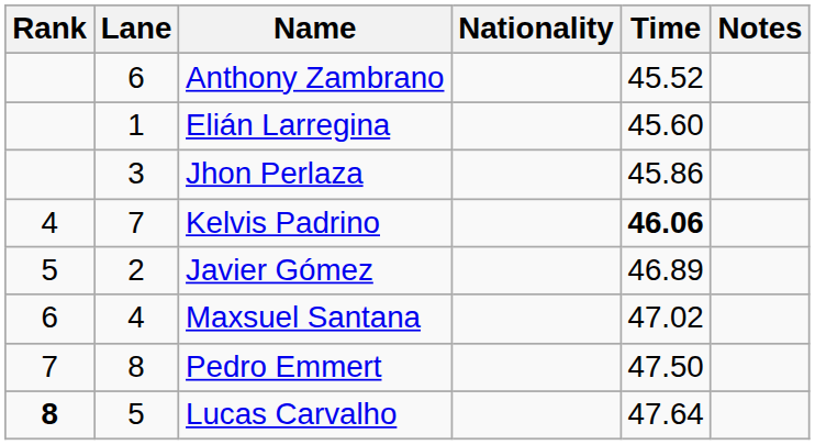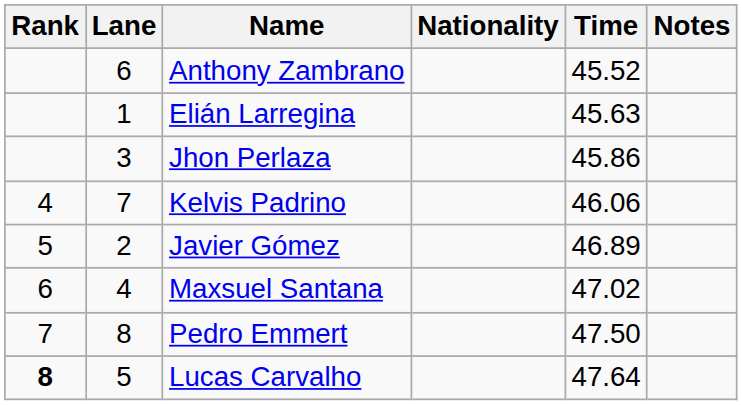 <table class="wikitable sortable" style="text-align:center">
 <tr>
 <th>Rank</th>
 <th>Lane</th>
 <th>Name</th>
 <th>Nationality</th>
 <th>Time</th>
 <th>Notes</th>
 </tr>
 <tr>
 <td></td>
 <td>6</td>
 <td align=left><a href='#'>Anthony Zambrano</a></td>
 <td align=left></td>
 <td>45.52</td>
 <td></td>
 </tr>
 <tr>
 <td></td>
 <td>1</td>
 <td align=left><a href='#'>Elián Larregina</a></td>
 <td align=left></td>
-<td>45.60</td>
+<td>45.63</td>
 <td></td>
 </tr>
 <tr>
 <td></td>
 <td>3</td>
 <td align=left><a href='#'>Jhon Perlaza</a></td>
 <td align=left></td>
 <td>45.86</td>
 <td></td>
 </tr>
 <tr>
 <td>4</td>
 <td>7</td>
 <td align=left><a href='#'>Kelvis Padrino</a></td>
 <td align=left></td>
-<td><strong>46.06</strong></td>
+<td>46.06</td>
 <td></td>
 </tr>
 <tr>
 <td>5</td>
 <td>2</td>
 <td align=left><a href='#'>Javier Gómez</a></td>
 <td align=left></td>
 <td>46.89</td>
 <td></td>
 </tr>
 <tr>
 <td>6</td>
 <td>4</td>
 <td align=left><a href='#'>Maxsuel Santana</a></td>
 <td align=left></td>
 <td>47.02</td>
 <td></td>
 </tr>
 <tr>
 <td>7</td>
 <td>8</td>
 <td align=left><a href='#'>Pedro Emmert</a></td>
 <td align=left></td>
 <td>47.50</td>
 <td></td>
 </tr>
 <tr>
 <td><strong>8</strong></td>
 <td>5</td>
 <td align=left><a href='#'>Lucas Carvalho</a></td>
 <td align=left></td>
 <td>47.64</td>
 <td></td>
 </tr>
 </table>
